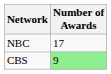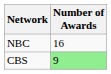 <table class="wikitable">
 <tr>
 <th>Network</th>
 <th>Number of<br>Awards</th>
 </tr>
 <tr>
 <td>NBC</td>
-<td>17</td>
+<td>16</td>
 </tr>
 <tr>
 <td>CBS</td>
 <td style="background: lightgreen;">9</td>
 </tr>
 </table>
